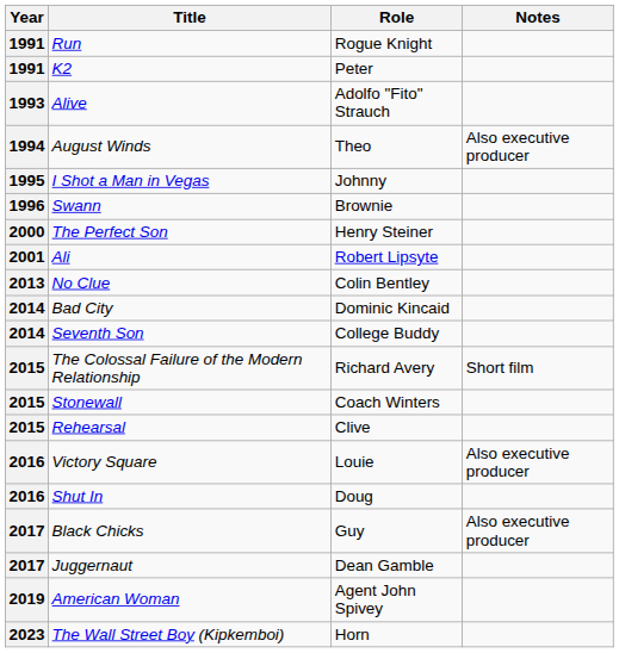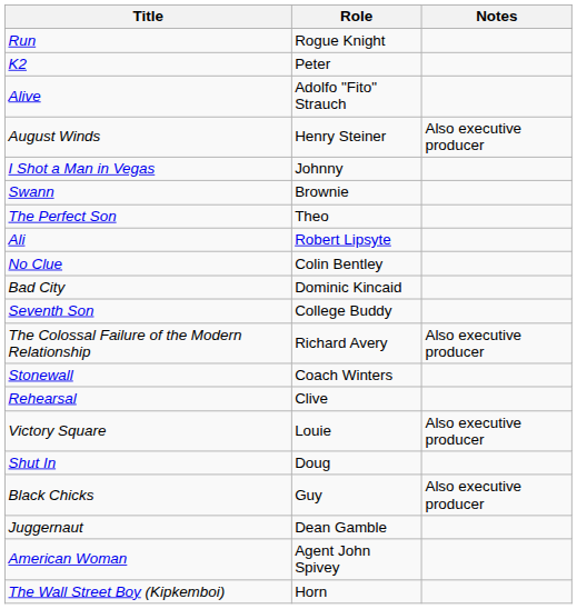 <table class="wikitable plainrowheaders sortable">
 <tr>
-<th scope="col">Year</th>
 <th scope="col">Title</th>
 <th colspan="1" scope="col">Role</th>
 <th scope="col" class="unsortable">Notes</th>
 </tr>
 <tr>
-<th scope=row>1991</th>
 <td><em><a href='#'>Run</a></em></td>
 <td>Rogue Knight</td>
 <td></td>
 </tr>
 <tr>
-<th scope=row>1991</th>
 <td><em><a href='#'>K2</a></em></td>
 <td>Peter</td>
 <td></td>
 </tr>
 <tr>
-<th scope=row>1993</th>
 <td><em><a href='#'>Alive</a></em></td>
 <td>Adolfo "Fito" Strauch</td>
 <td></td>
 </tr>
 <tr>
-<th scope=row>1994</th>
 <td><em>August Winds</em></td>
-<td>Theo</td>
+<td>Henry Steiner</td>
 <td>Also executive producer</td>
 </tr>
 <tr>
-<th scope=row>1995</th>
 <td><em><a href='#'>I Shot a Man in Vegas</a></em></td>
 <td>Johnny</td>
 <td></td>
 </tr>
 <tr>
-<th scope=row>1996</th>
 <td><em><a href='#'>Swann</a></em></td>
 <td>Brownie</td>
 <td></td>
 </tr>
 <tr>
-<th scope=row>2000</th>
 <td data-sort-value="Perfect Son, The"><em><a href='#'>The Perfect Son</a></em></td>
-<td>Henry Steiner</td>
+<td>Theo</td>
 <td></td>
 </tr>
 <tr>
-<th scope=row>2001</th>
 <td><em><a href='#'>Ali</a></em></td>
 <td><a href='#'>Robert Lipsyte</a></td>
 <td></td>
 </tr>
 <tr>
-<th scope=row>2013</th>
 <td><em><a href='#'>No Clue</a></em></td>
 <td>Colin Bentley</td>
 <td></td>
 </tr>
 <tr>
-<th scope=row>2014</th>
 <td><em>Bad City</em></td>
 <td>Dominic Kincaid</td>
 <td></td>
 </tr>
 <tr>
-<th scope=row>2014</th>
 <td><em><a href='#'>Seventh Son</a></em></td>
 <td>College Buddy</td>
 <td></td>
 </tr>
 <tr>
-<th scope=row>2015</th>
 <td data-sort-value="Colossal Failure of the Modern Relationship, The"><em>The Colossal Failure of the Modern Relationship</em></td>
 <td>Richard Avery</td>
-<td>Short film</td>
+<td>Also executive producer</td>
 </tr>
 <tr>
-<th scope=row>2015</th>
 <td><em><a href='#'>Stonewall</a></em></td>
 <td>Coach Winters</td>
 <td></td>
 </tr>
 <tr>
-<th scope=row>2015</th>
 <td><em><a href='#'>Rehearsal</a></em></td>
 <td>Clive</td>
 <td></td>
 </tr>
 <tr>
-<th scope=row>2016</th>
 <td><em>Victory Square</em></td>
 <td>Louie</td>
 <td>Also executive producer</td>
 </tr>
 <tr>
-<th scope=row>2016</th>
 <td><em><a href='#'>Shut In</a></em></td>
 <td>Doug</td>
 <td></td>
 </tr>
 <tr>
-<th scope=row>2017</th>
 <td><em>Black Chicks</em></td>
 <td>Guy</td>
 <td>Also executive producer</td>
 </tr>
 <tr>
-<th scope=row>2017</th>
 <td><em>Juggernaut</em></td>
 <td>Dean Gamble</td>
 <td></td>
 </tr>
 <tr>
-<th scope=row>2019</th>
 <td><em><a href='#'>American Woman</a></em></td>
 <td>Agent John Spivey</td>
 <td></td>
 </tr>
 <tr>
-<th scope=row>2023</th>
 <td><em><a href='#'>The Wall Street Boy</a> (Kipkemboi)</em></td>
 <td>Horn</td>
 <td></td>
 </tr>
 </table>
